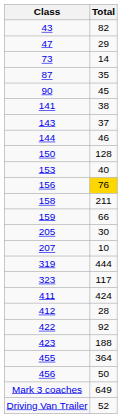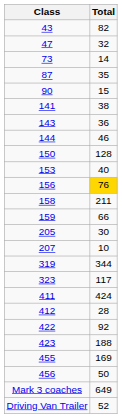 <table class="wikitable">
 <tr>
 <th>Class</th>
 <th>Total</th>
 </tr>
 <tr>
 <td align=center><a href='#'>43</a></td>
 <td align=center>82</td>
 </tr>
 <tr>
 <td align=center><a href='#'>47</a></td>
-<td align=center>29</td>
+<td align=center>32</td>
 </tr>
 <tr>
 <td align=center><a href='#'>73</a></td>
 <td align=center>14</td>
 </tr>
 <tr>
 <td align=center><a href='#'>87</a></td>
 <td align=center>35</td>
 </tr>
 <tr>
 <td align=center><a href='#'>90</a></td>
-<td align=center>45</td>
+<td align=center>15</td>
 </tr>
 <tr>
 <td align=center><a href='#'>141</a></td>
 <td align=center>38</td>
 </tr>
 <tr>
 <td align=center><a href='#'>143</a></td>
-<td align=center>37</td>
+<td align=center>36</td>
 </tr>
 <tr>
 <td align=center><a href='#'>144</a></td>
 <td align=center>46</td>
 </tr>
 <tr>
 <td align=center><a href='#'>150</a></td>
 <td align=center>128</td>
 </tr>
 <tr>
 <td align=center><a href='#'>153</a></td>
 <td align=center>40</td>
 </tr>
 <tr>
 <td align=center><a href='#'>156</a></td>
 <td align=center style="background: gold;">76</td>
 </tr>
 <tr>
 <td align=center><a href='#'>158</a></td>
 <td align=center>211</td>
 </tr>
 <tr>
 <td align=center><a href='#'>159</a></td>
 <td align=center>66</td>
 </tr>
 <tr>
 <td align=center><a href='#'>205</a></td>
 <td align=center>30</td>
 </tr>
 <tr>
 <td align=center><a href='#'>207</a></td>
 <td align=center>10</td>
 </tr>
 <tr>
 <td align=center><a href='#'>319</a></td>
-<td align=center>444</td>
+<td align=center>344</td>
 </tr>
 <tr>
 <td align=center><a href='#'>323</a></td>
 <td align=center>117</td>
 </tr>
 <tr>
 <td align=center><a href='#'>411</a></td>
 <td align=center>424</td>
 </tr>
 <tr>
 <td align=center><a href='#'>412</a></td>
 <td align=center>28</td>
 </tr>
 <tr>
 <td align=center><a href='#'>422</a></td>
 <td align=center>92</td>
 </tr>
 <tr>
 <td align=center><a href='#'>423</a></td>
 <td align=center>188</td>
 </tr>
 <tr>
 <td align=center><a href='#'>455</a></td>
-<td align=center>364</td>
+<td align=center>169</td>
 </tr>
 <tr>
 <td align=center><a href='#'>456</a></td>
 <td align=center>50</td>
 </tr>
 <tr>
 <td align=center><a href='#'>Mark 3 coaches</a></td>
 <td align=center>649</td>
 </tr>
 <tr>
 <td align=center><a href='#'>Driving Van Trailer</a></td>
 <td align=center>52</td>
 </tr>
 </table>
